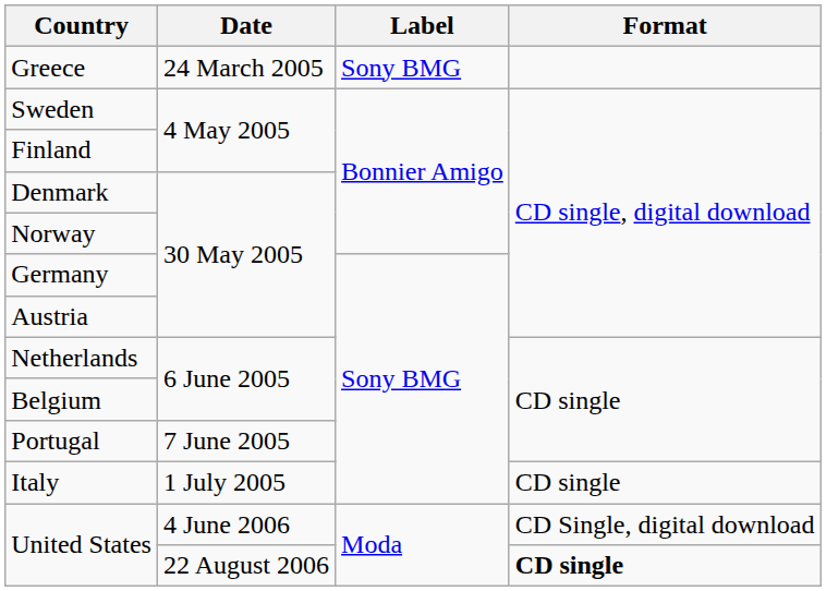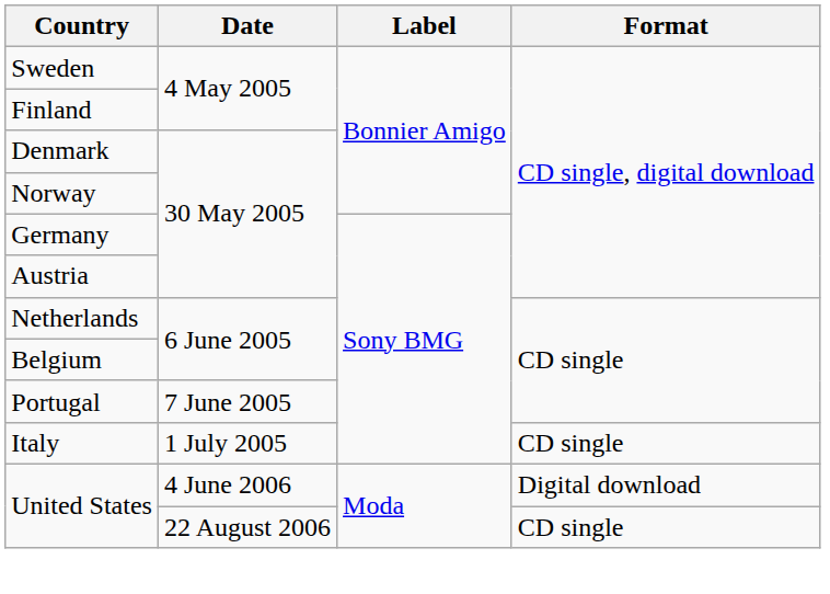 <table class="wikitable">
 <tr>
 <th>Country</th>
 <th>Date</th>
 <th>Label</th>
 <th>Format</th>
-</tr>
-<tr>
-<td>Greece</td>
-<td>24 March 2005</td>
-<td><a href='#'>Sony BMG</a></td>
-<td></td>
 </tr>
 <tr>
 <td>Sweden</td>
 <td rowspan="2">4 May 2005</td>
 <td rowspan="4"><a href='#'>Bonnier Amigo</a></td>
 <td rowspan="6"><a href='#'>CD single</a>, <a href='#'>digital download</a></td>
 </tr>
 <tr>
 <td>Finland</td>
 </tr>
 <tr>
 <td>Denmark</td>
 <td rowspan="4">30 May 2005</td>
 </tr>
 <tr>
 <td>Norway</td>
 </tr>
 <tr>
 <td>Germany</td>
 <td rowspan="6"><a href='#'>Sony BMG</a></td>
 </tr>
 <tr>
 <td>Austria</td>
 </tr>
 <tr>
 <td>Netherlands</td>
 <td rowspan="2">6 June 2005</td>
 <td rowspan="3">CD single</td>
 </tr>
 <tr>
 <td>Belgium</td>
 </tr>
 <tr>
 <td>Portugal</td>
 <td>7 June 2005</td>
 </tr>
 <tr>
 <td>Italy</td>
 <td>1 July 2005</td>
 <td>CD single</td>
 </tr>
 <tr>
 <td rowspan="2">United States</td>
 <td>4 June 2006</td>
 <td rowspan="2"><a href='#'>Moda</a></td>
-<td>CD Single, digital download</td>
+<td>Digital download</td>
 </tr>
 <tr>
 <td>22 August 2006</td>
-<td><strong>CD single</strong></td>
+<td>CD single</td>
 </tr>
 </table>
